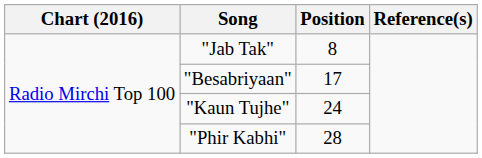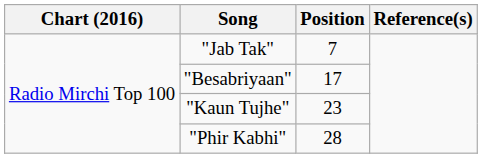 <table class="wikitable" style="text-align:center">
 <tr>
 <th scope="col">Chart (2016)</th>
 <th scope="col">Song</th>
 <th scope="col">Position</th>
 <th>Reference(s)</th>
 </tr>
 <tr>
 <td rowspan="4"><a href='#'>Radio Mirchi</a> Top 100</td>
 <td>"Jab Tak"</td>
-<td>8</td>
+<td>7</td>
 <td rowspan="4"></td>
 </tr>
 <tr>
 <td>"Besabriyaan"</td>
 <td>17</td>
 </tr>
 <tr>
 <td>"Kaun Tujhe"</td>
-<td>24</td>
+<td>23</td>
 </tr>
 <tr>
 <td>"Phir Kabhi"</td>
 <td>28</td>
 </tr>
 </table>
